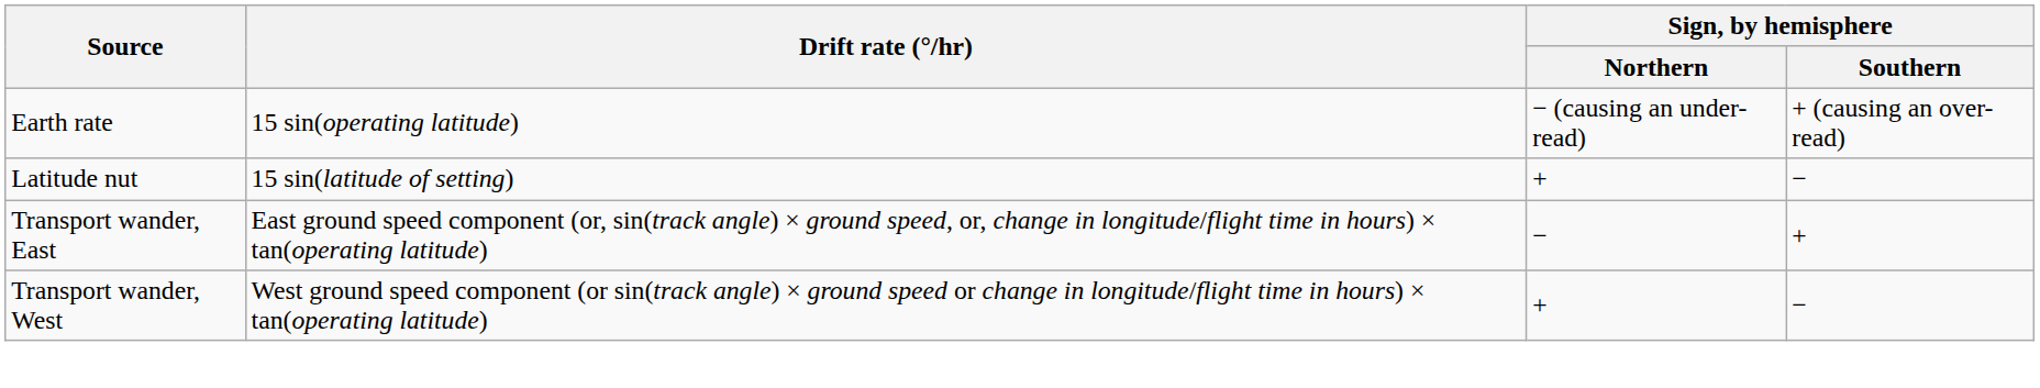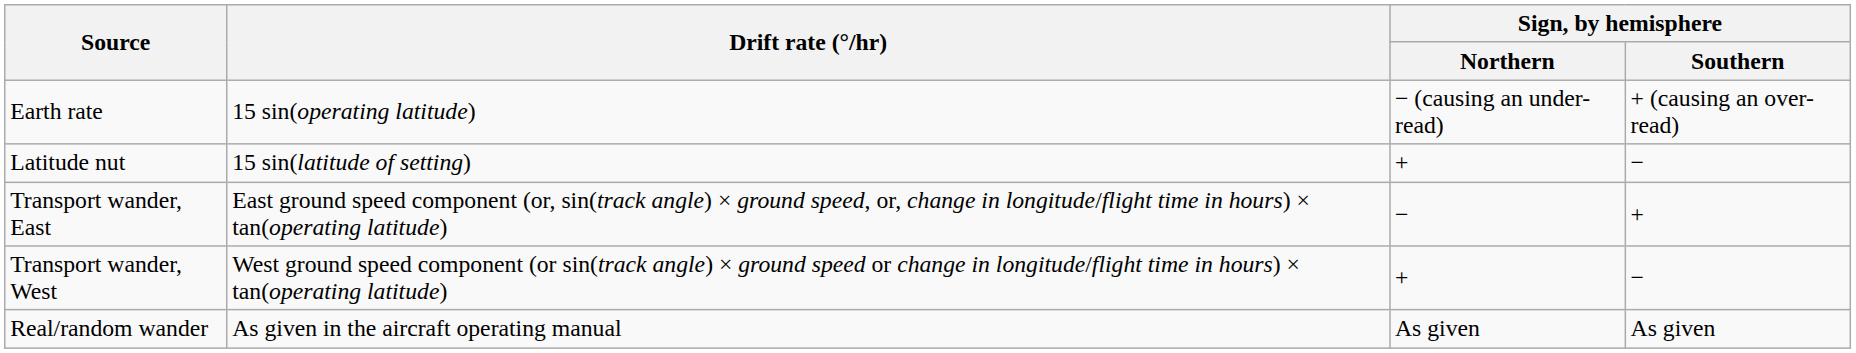 <table class="wikitable">
 <tr>
 <th rowspan=2>Source</th>
 <th rowspan=2>Drift rate (°/hr)</th>
 <th colspan=2>Sign, by hemisphere</th>
 </tr>
 <tr>
 <th>Northern</th>
 <th>Southern</th>
 </tr>
 <tr>
 <td>Earth rate</td>
 <td>15 sin(<em>operating latitude</em>)</td>
 <td>− (causing an under-read)</td>
 <td>+ (causing an over-read)</td>
 </tr>
 <tr>
 <td>Latitude nut</td>
 <td>15 sin(<em>latitude of setting</em>)</td>
 <td>+</td>
 <td>−</td>
 </tr>
 <tr>
 <td>Transport wander, East</td>
 <td>East ground speed component (or, sin(<em>track angle</em>) × <em>ground speed</em>, or, <em>change in longitude</em>/<em>flight time in hours</em>) × tan(<em>operating latitude</em>)</td>
 <td>−</td>
 <td>+</td>
 </tr>
 <tr>
 <td>Transport wander, West</td>
 <td>West ground speed component (or sin(<em>track angle</em>) × <em>ground speed</em> or <em>change in longitude</em>/<em>flight time in hours</em>) × tan(<em>operating latitude</em>)</td>
 <td>+</td>
 <td>−</td>
 </tr>
+<tr>
+<td>Real/random wander</td>
+<td>As given in the aircraft operating manual</td>
+<td>As given</td>
+<td>As given</td>
+</tr>
 </table>
